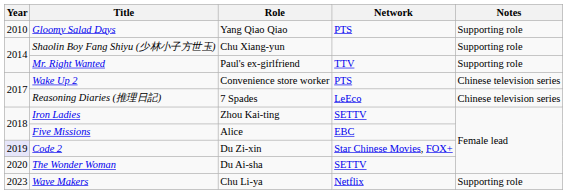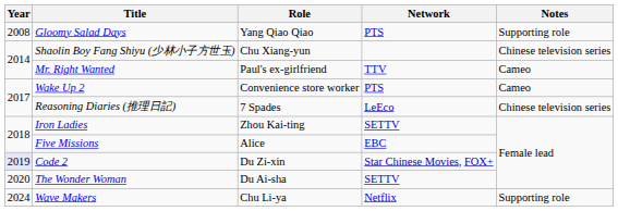 <table class="wikitable sortable">
 <tr>
 <th>Year</th>
 <th>Title</th>
 <th>Role</th>
 <th>Network</th>
 <th class="unsortable">Notes</th>
 </tr>
 <tr>
-<td>2010</td>
+<td>2008</td>
 <td><em><a href='#'>Gloomy Salad Days</a></em></td>
 <td>Yang Qiao Qiao</td>
 <td><a href='#'>PTS</a></td>
 <td>Supporting role</td>
 </tr>
 <tr>
 <td rowspan=2>2014</td>
 <td><em>Shaolin Boy Fang Shiyu (少林小子方世玉)</em></td>
 <td>Chu Xiang-yun</td>
 <td></td>
-<td>Supporting role</td>
+<td>Chinese television series</td>
 </tr>
 <tr>
 <td><em><a href='#'>Mr. Right Wanted</a></em></td>
 <td>Paul's ex-girlfriend</td>
 <td><a href='#'>TTV</a></td>
-<td>Supporting role</td>
+<td>Cameo</td>
 </tr>
 <tr>
 <td rowspan=2>2017</td>
 <td><em><a href='#'>Wake Up 2</a></em></td>
 <td>Convenience store worker</td>
 <td><a href='#'>PTS</a></td>
-<td>Chinese television series</td>
+<td>Cameo</td>
 </tr>
 <tr>
 <td><em>Reasoning Diaries (推理日記)</em></td>
 <td>7 Spades</td>
 <td><a href='#'>LeEco</a></td>
 <td>Chinese television series</td>
 </tr>
 <tr>
 <td rowspan=2>2018</td>
 <td><em><a href='#'>Iron Ladies</a></em></td>
 <td>Zhou Kai-ting</td>
 <td><a href='#'>SETTV</a></td>
 <td rowspan=4>Female lead</td>
 </tr>
 <tr>
 <td><em><a href='#'>Five Missions</a></em></td>
 <td>Alice</td>
 <td><a href='#'>EBC</a></td>
 </tr>
 <tr>
 <td style="background: lavender;">2019</td>
 <td><em><a href='#'>Code 2</a></em></td>
 <td>Du Zi-xin</td>
 <td><a href='#'>Star Chinese Movies</a>, <a href='#'>FOX+</a></td>
 </tr>
 <tr>
 <td>2020</td>
 <td><em><a href='#'>The Wonder Woman</a></em></td>
 <td>Du Ai-sha</td>
 <td><a href='#'>SETTV</a></td>
 </tr>
 <tr>
-<td>2023</td>
+<td>2024</td>
 <td><em><a href='#'>Wave Makers</a></em></td>
 <td>Chu Li-ya</td>
 <td><a href='#'>Netflix</a></td>
 <td>Supporting role</td>
 </tr>
 </table>
